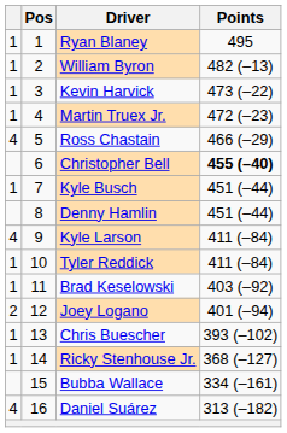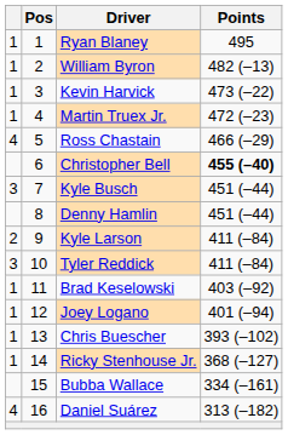 <table class="wikitable" style="font-size: 95%;">
 <tr>
 <th></th>
 <th>Pos</th>
 <th>Driver</th>
 <th>Points</th>
 </tr>
 <tr>
 <td align="left"> 1</td>
 <td style="text-align:center;">1</td>
 <td style="background:#FFDEAD;"><a href='#'>Ryan Blaney</a></td>
 <td style="text-align:center;">495</td>
 </tr>
 <tr>
 <td align="left"> 1</td>
 <td style="text-align:center;">2</td>
 <td style="background:#FFDEAD;"><a href='#'>William Byron</a></td>
 <td style="text-align:center;">482 (–13)</td>
 </tr>
 <tr>
 <td align="left"> 1</td>
 <td style="text-align:center;">3</td>
 <td><a href='#'>Kevin Harvick</a></td>
 <td style="text-align:center;">473 (–22)</td>
 </tr>
 <tr>
 <td align="left"> 1</td>
 <td style="text-align:center;">4</td>
 <td style="background:#FFDEAD;"><a href='#'>Martin Truex Jr.</a></td>
 <td style="text-align:center;">472 (–23)</td>
 </tr>
 <tr>
 <td align="left"> 4</td>
 <td style="text-align:center;">5</td>
 <td><a href='#'>Ross Chastain</a></td>
 <td style="text-align:center;">466 (–29)</td>
 </tr>
 <tr>
 <td align="left"></td>
 <td style="text-align:center;">6</td>
 <td style="background:#FFDEAD;"><a href='#'>Christopher Bell</a></td>
 <td style="text-align:center;"><strong>455 (–40)</strong></td>
 </tr>
 <tr>
-<td align="left"> 1</td>
+<td align="left"> 3</td>
 <td style="text-align:center;">7</td>
 <td style="background:#FFDEAD;"><a href='#'>Kyle Busch</a></td>
 <td style="text-align:center;">451 (–44)</td>
 </tr>
 <tr>
 <td align="left"></td>
 <td style="text-align:center;">8</td>
 <td style="background:#FFDEAD;"><a href='#'>Denny Hamlin</a></td>
 <td style="text-align:center;">451 (–44)</td>
 </tr>
 <tr>
-<td align="left"> 4</td>
+<td align="left"> 2</td>
 <td style="text-align:center;">9</td>
 <td style="background:#FFDEAD;"><a href='#'>Kyle Larson</a></td>
 <td style="text-align:center;">411 (–84)</td>
 </tr>
 <tr>
-<td align="left"> 1</td>
+<td align="left"> 3</td>
 <td style="text-align:center;">10</td>
 <td style="background:#FFDEAD;"><a href='#'>Tyler Reddick</a></td>
 <td style="text-align:center;">411 (–84)</td>
 </tr>
 <tr>
 <td align="left"> 1</td>
 <td style="text-align:center;">11</td>
 <td><a href='#'>Brad Keselowski</a></td>
 <td style="text-align:center;">403 (–92)</td>
 </tr>
 <tr>
-<td align="left"> 2</td>
+<td align="left"> 1</td>
 <td style="text-align:center;">12</td>
 <td style="background:#FFDEAD;"><a href='#'>Joey Logano</a></td>
 <td style="text-align:center;">401 (–94)</td>
 </tr>
 <tr>
 <td align="left"> 1</td>
 <td style="text-align:center;">13</td>
 <td><a href='#'>Chris Buescher</a></td>
 <td style="text-align:center;">393 (–102)</td>
 </tr>
 <tr>
 <td align="left"> 1</td>
 <td style="text-align:center;">14</td>
 <td style="background:#FFDEAD;"><a href='#'>Ricky Stenhouse Jr.</a></td>
 <td style="text-align:center;">368 (–127)</td>
 </tr>
 <tr>
 <td align="left"></td>
 <td style="text-align:center;">15</td>
 <td><a href='#'>Bubba Wallace</a></td>
 <td style="text-align:center;">334 (–161)</td>
 </tr>
 <tr>
 <td align="left"> 4</td>
 <td style="text-align:center;">16</td>
 <td><a href='#'>Daniel Suárez</a></td>
 <td style="text-align:center;">313 (–182)</td>
 </tr>
 <tr class="sortbottom">
 <th colspan="9"></th>
 </tr>
 </table>
